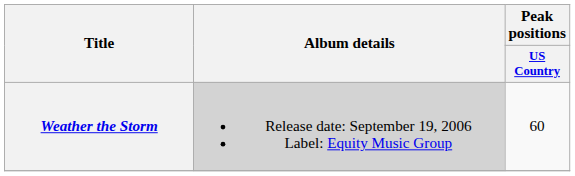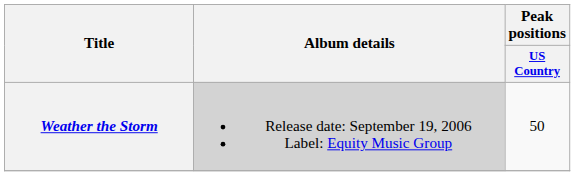 <table class="wikitable plainrowheaders" style="text-align:center;">
 <tr>
 <th rowspan="2" style="width:12em;">Title</th>
 <th rowspan="2" style="width:20em;">Album details</th>
 <th colspan="1">Peak positions</th>
 </tr>
 <tr style="font-size:smaller;">
 <th width="60"><a href='#'>US Country</a><br></th>
 </tr>
 <tr>
 <th scope="row"><em><a href='#'>Weather the Storm</a></em></th>
 <td style="background: lightgrey;"><br><ul><li>Release date: September 19, 2006</li><li>Label: <a href='#'>Equity Music Group</a></li></ul></td>
-<td>60</td>
+<td>50</td>
 </tr>
 <tr>
 </tr>
 </table>
